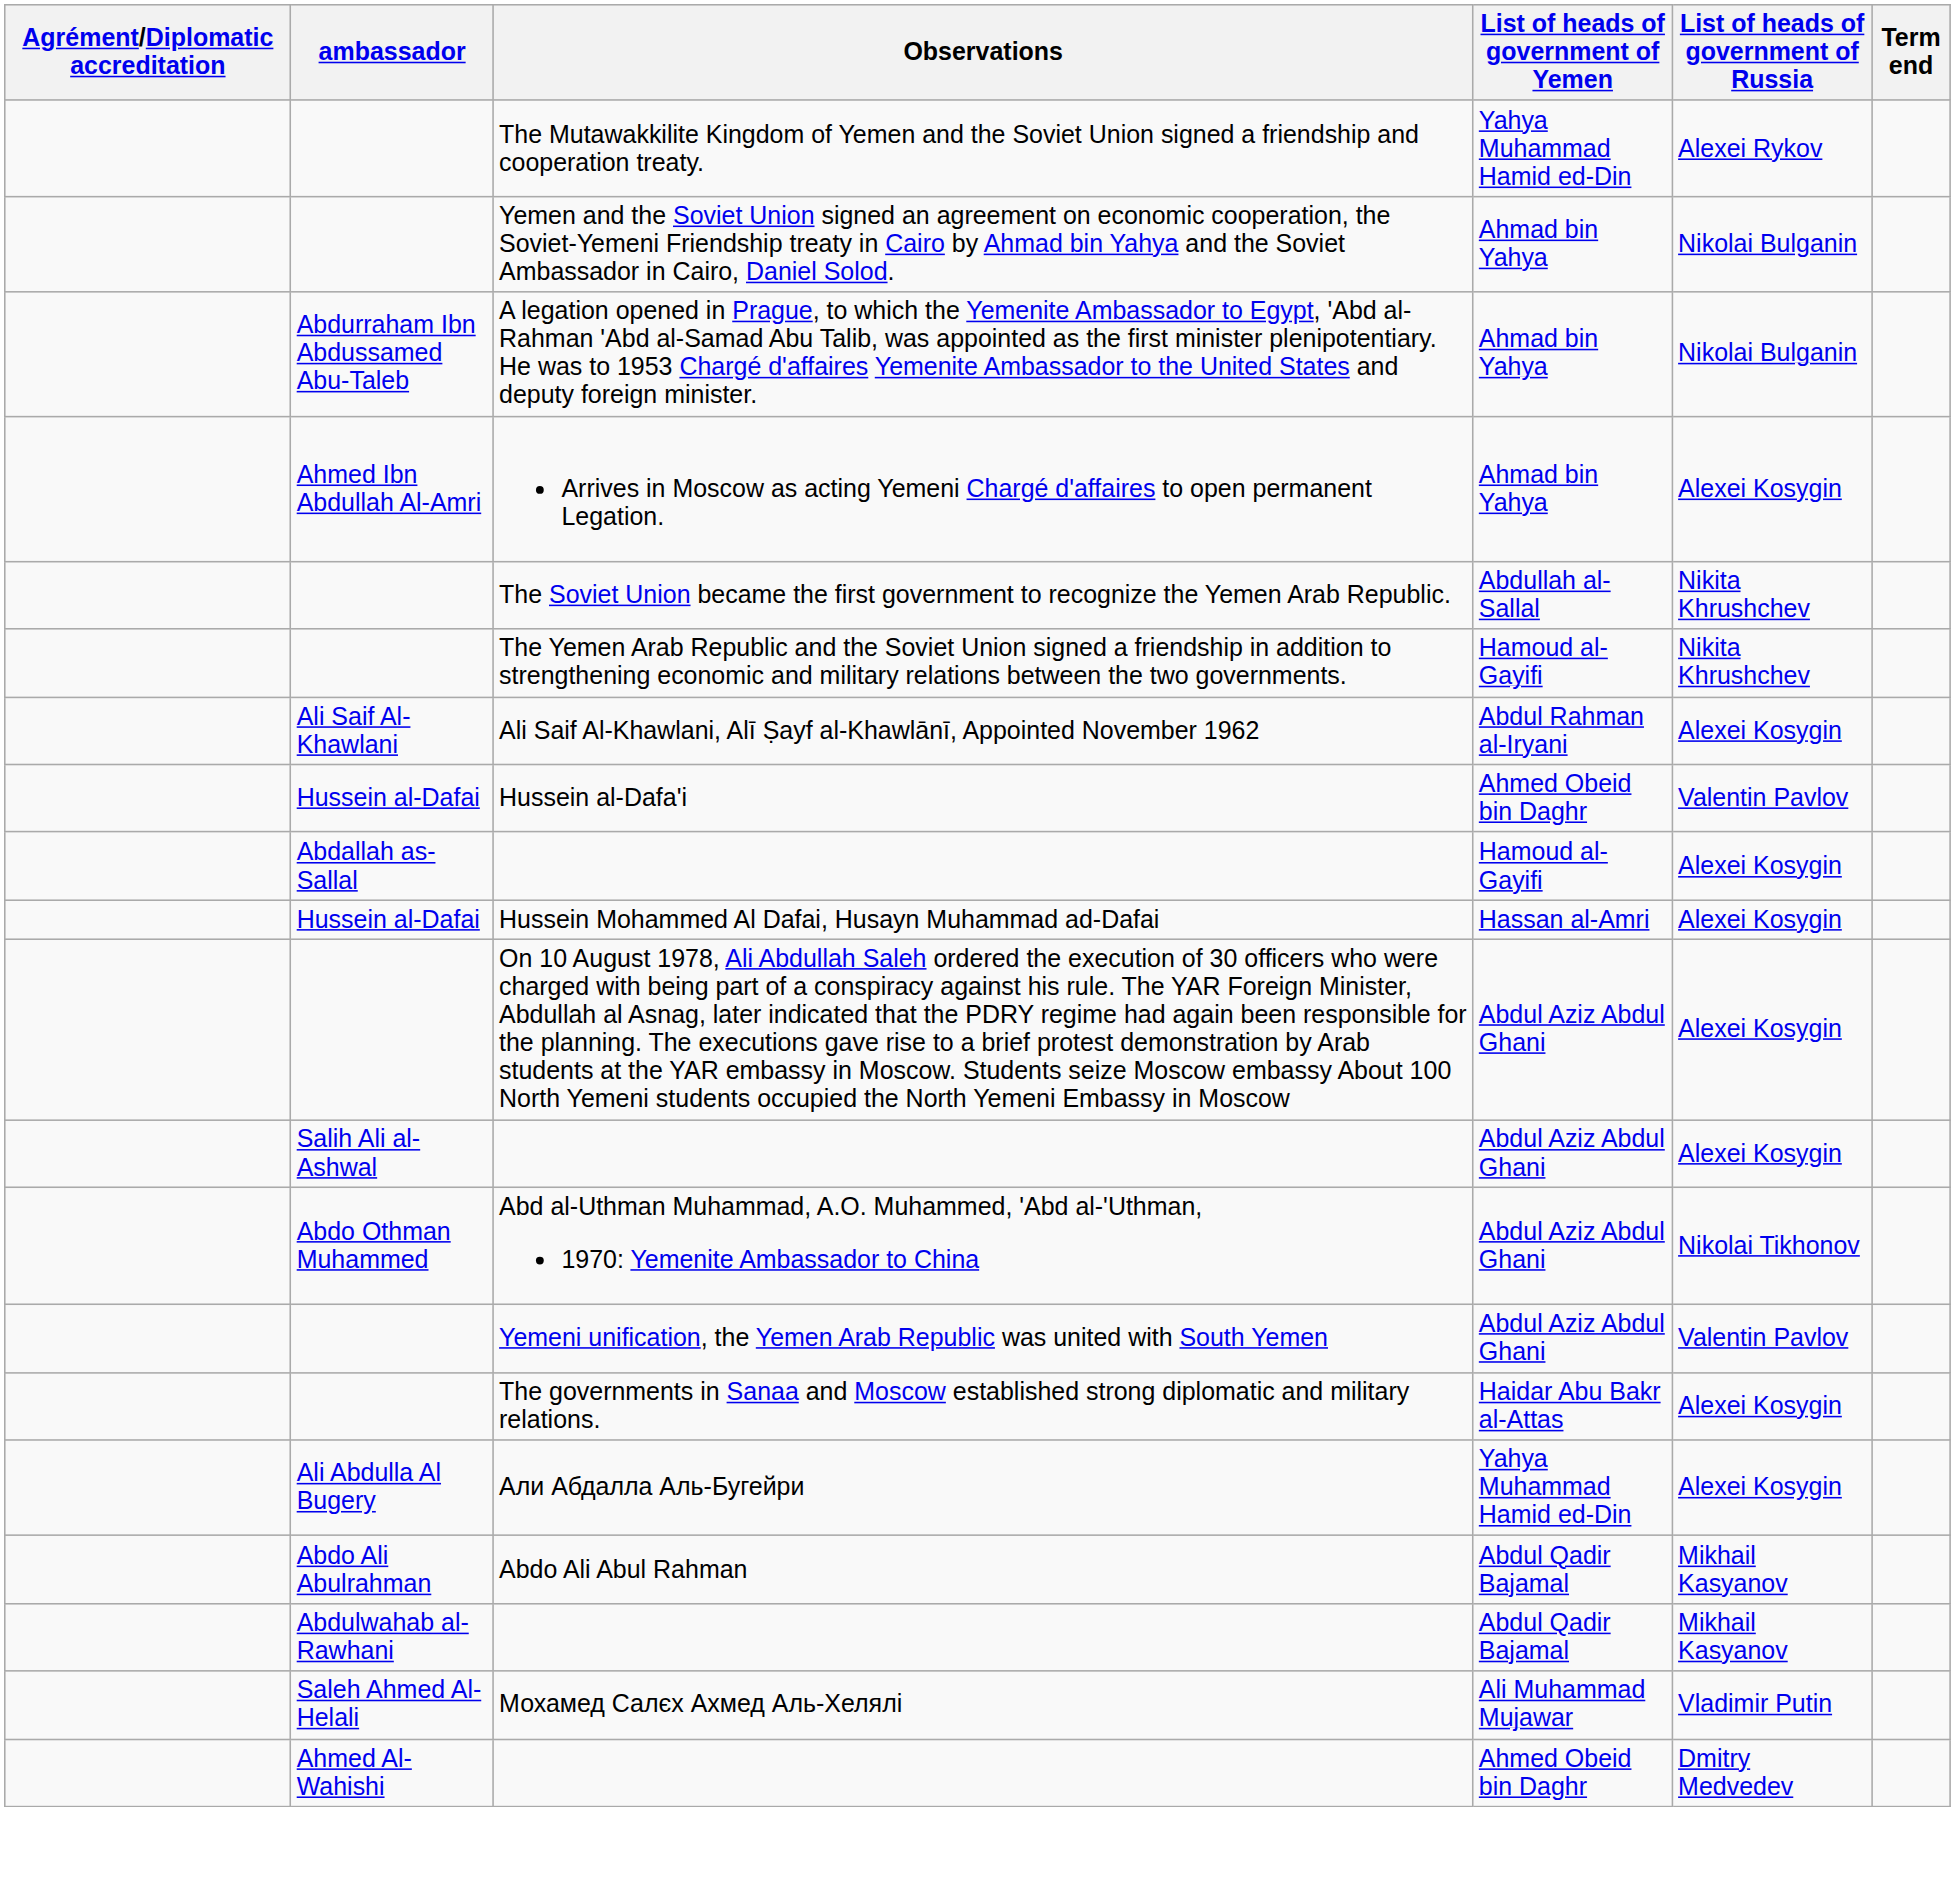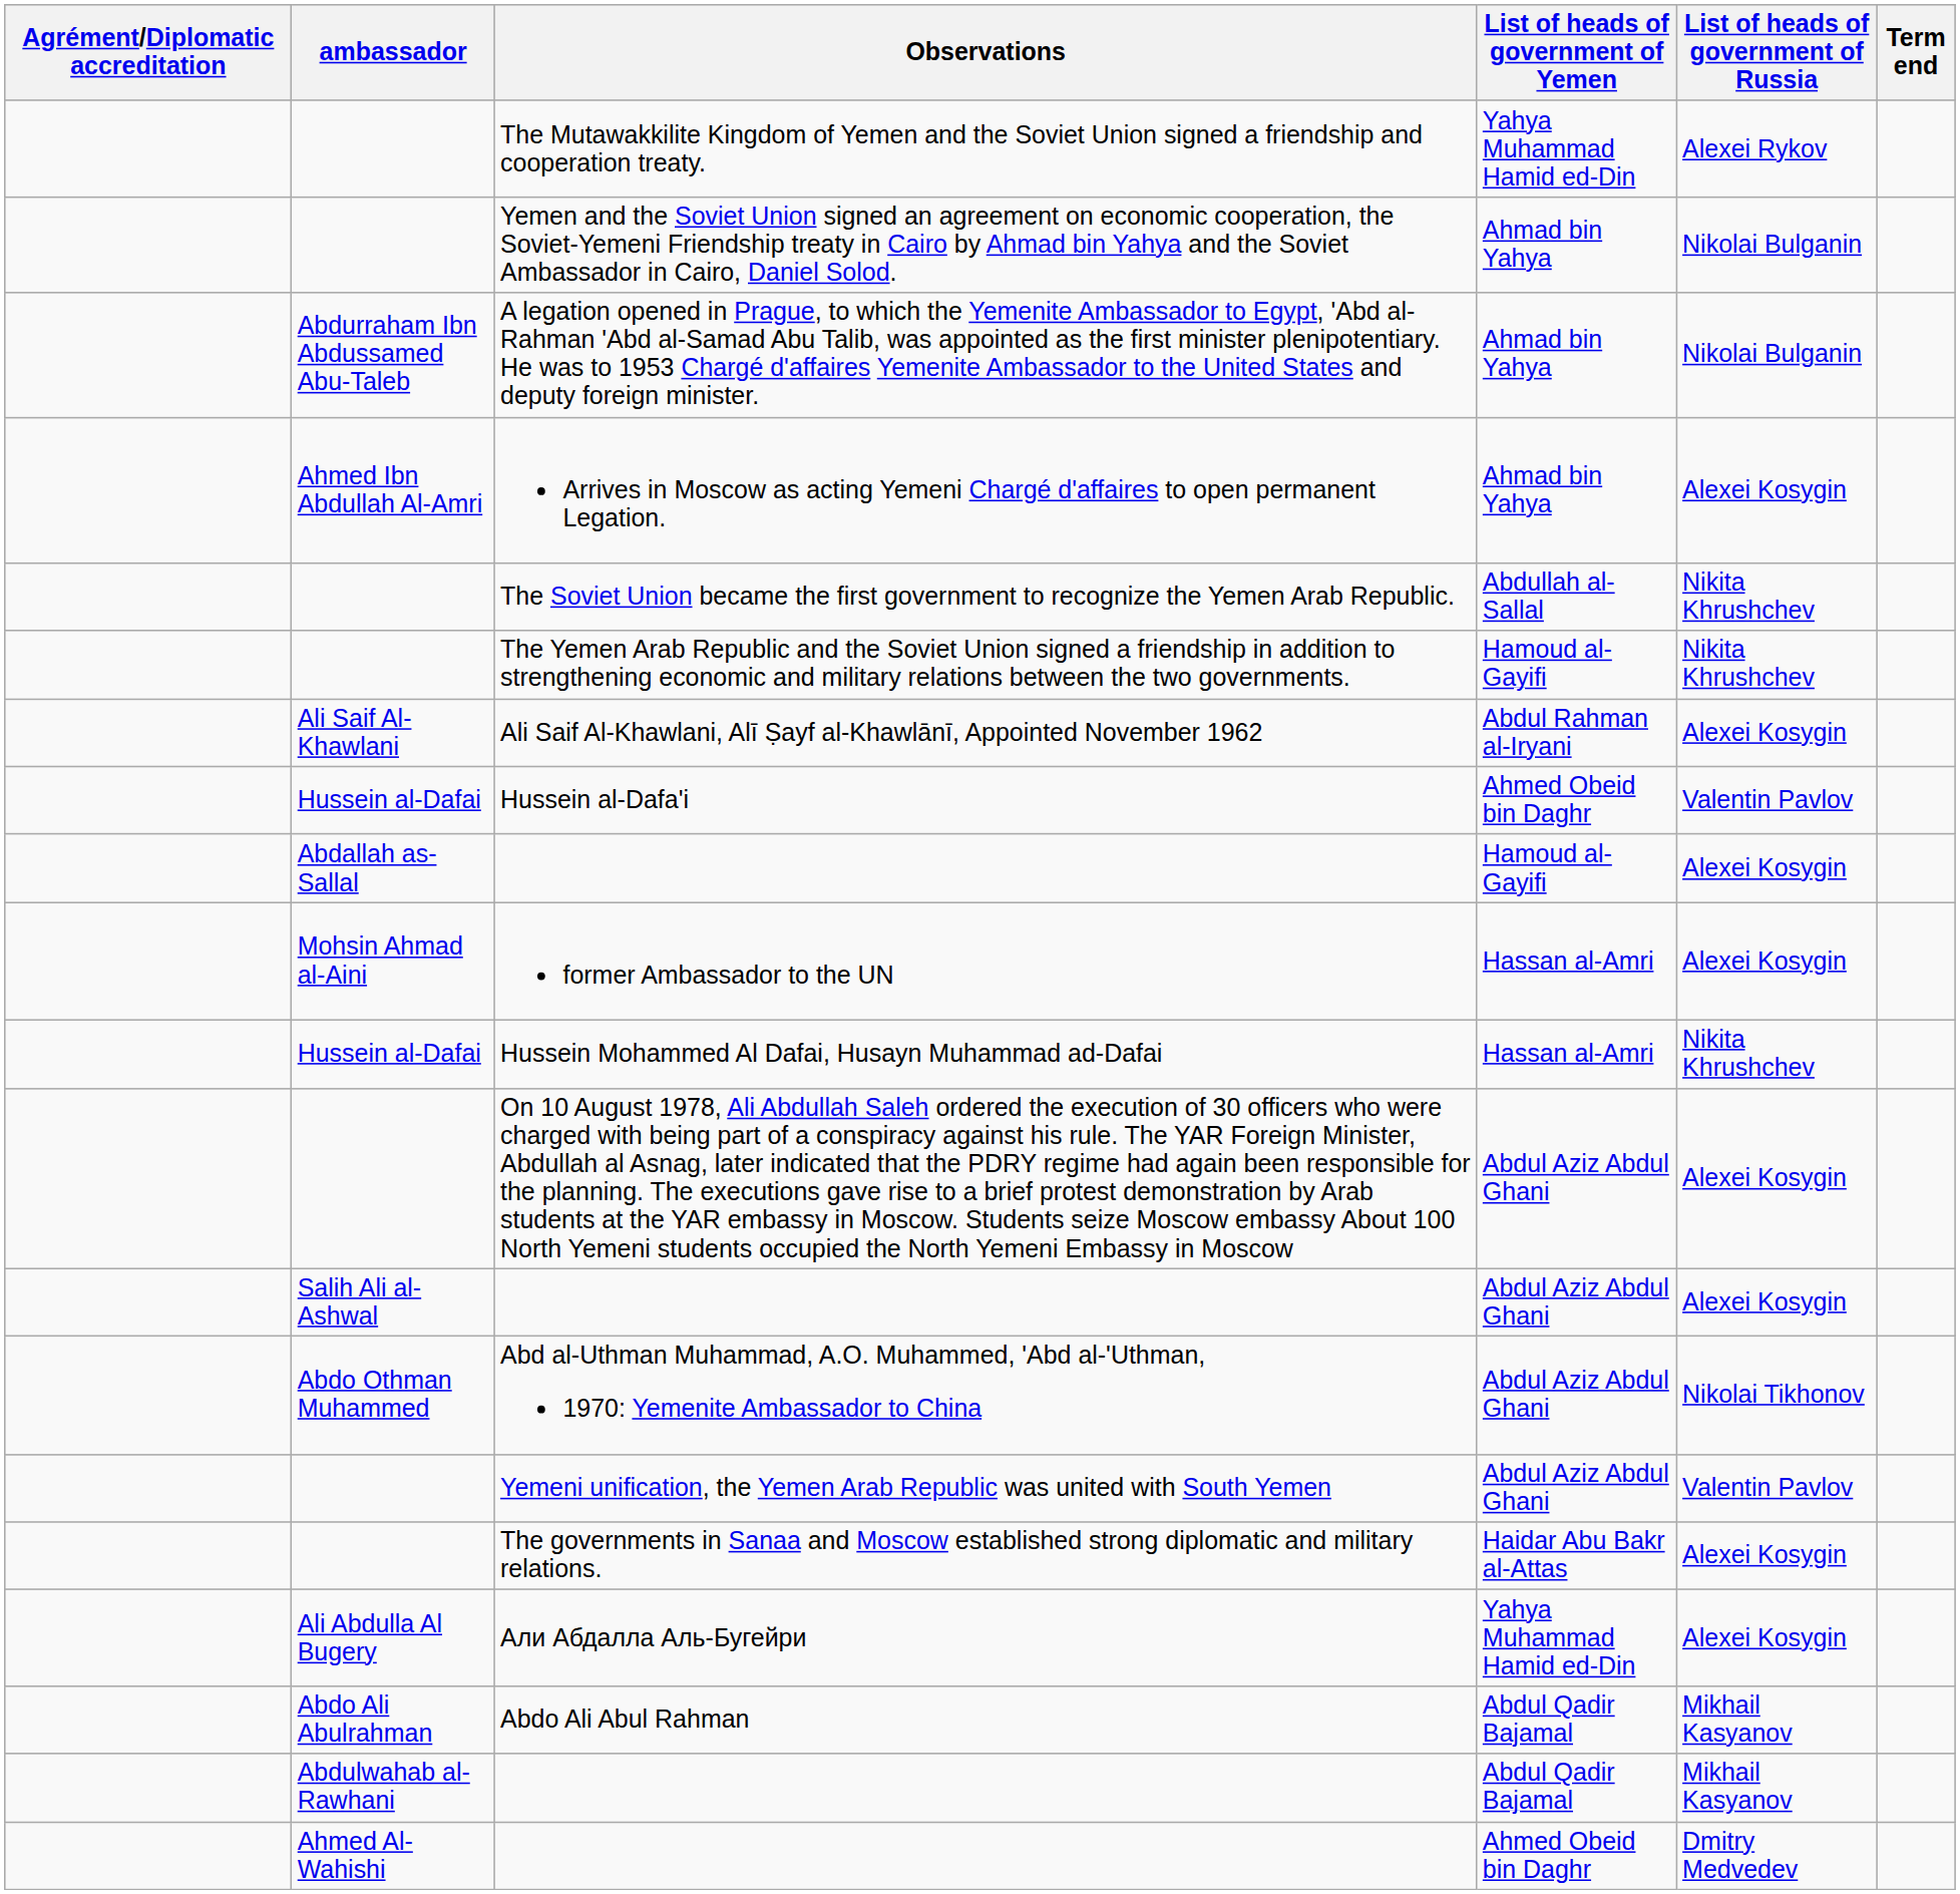 <table class="wikitable sortable">
 <tr>
 <th><a href='#'>Agrément</a>/<a href='#'>Diplomatic accreditation</a></th>
 <th><a href='#'>ambassador</a></th>
 <th>Observations</th>
 <th><a href='#'>List of heads of government of Yemen</a></th>
 <th><a href='#'>List of heads of government of Russia</a></th>
 <th>Term end</th>
 </tr>
 <tr>
 <td></td>
 <td></td>
 <td>The Mutawakkilite Kingdom of Yemen and the Soviet Union signed a friendship and cooperation treaty.</td>
 <td><a href='#'>Yahya Muhammad Hamid ed-Din</a></td>
 <td><a href='#'>Alexei Rykov</a></td>
 <td></td>
 </tr>
 <tr>
 <td></td>
 <td></td>
 <td>Yemen and the <a href='#'>Soviet Union</a> signed an agreement on economic cooperation, the Soviet-Yemeni Friendship treaty in <a href='#'>Cairo</a> by <a href='#'>Ahmad bin Yahya</a> and the Soviet Ambassador in Cairo, <a href='#'>Daniel Solod</a>.</td>
 <td><a href='#'>Ahmad bin Yahya</a></td>
 <td><a href='#'>Nikolai Bulganin</a></td>
 <td></td>
 </tr>
 <tr>
 <td></td>
 <td><a href='#'>Abdurraham Ibn Abdussamed Abu-Taleb</a></td>
 <td>A legation opened in <a href='#'>Prague</a>, to which the <a href='#'>Yemenite Ambassador to Egypt</a>, 'Abd al-Rahman 'Abd al-Samad Abu Talib, was appointed as the first minister plenipotentiary. He was  to 1953 <a href='#'>Chargé d'affaires</a> <a href='#'>Yemenite Ambassador to the United States</a> and deputy foreign minister.</td>
 <td><a href='#'>Ahmad bin Yahya</a></td>
 <td><a href='#'>Nikolai Bulganin</a></td>
 <td></td>
 </tr>
 <tr>
 <td></td>
 <td><a href='#'>Ahmed Ibn Abdullah Al-Amri</a></td>
 <td><br><ul><li>Arrives in Moscow as acting Yemeni <a href='#'>Chargé d'affaires</a> to open permanent Legation.</li></ul></td>
 <td><a href='#'>Ahmad bin Yahya</a></td>
 <td><a href='#'>Alexei Kosygin</a></td>
 <td></td>
 </tr>
 <tr>
 <td></td>
 <td></td>
 <td>The <a href='#'>Soviet Union</a> became the first government to recognize the Yemen Arab Republic.</td>
 <td><a href='#'>Abdullah al-Sallal</a></td>
 <td><a href='#'>Nikita Khrushchev</a></td>
 <td></td>
 </tr>
 <tr>
 <td></td>
 <td></td>
 <td>The Yemen Arab Republic and the Soviet Union signed a friendship in addition to strengthening economic and military relations between the two governments.</td>
 <td><a href='#'>Hamoud al-Gayifi</a></td>
 <td><a href='#'>Nikita Khrushchev</a></td>
 <td></td>
 </tr>
 <tr>
 <td></td>
 <td><a href='#'>Ali Saif Al-Khawlani</a></td>
 <td>Ali Saif Al-Khawlani, Alī Ṣayf al-Khawlānī, Appointed November 1962</td>
 <td><a href='#'>Abdul Rahman al-Iryani</a></td>
 <td><a href='#'>Alexei Kosygin</a></td>
 <td></td>
 </tr>
 <tr>
 <td></td>
 <td><a href='#'>Hussein al-Dafai</a></td>
 <td>Hussein al-Dafa'i</td>
 <td><a href='#'>Ahmed Obeid bin Daghr</a></td>
 <td><a href='#'>Valentin Pavlov</a></td>
 <td></td>
 </tr>
 <tr>
 <td></td>
 <td><a href='#'>Abdallah as-Sallal</a></td>
 <td></td>
 <td><a href='#'>Hamoud al-Gayifi</a></td>
 <td><a href='#'>Alexei Kosygin</a></td>
 <td></td>
 </tr>
 <tr>
 <td></td>
+<td><a href='#'>Mohsin Ahmad al-Aini</a></td>
+<td><br><ul><li>former Ambassador to the UN</li></ul></td>
+<td><a href='#'>Hassan al-Amri</a></td>
+<td><a href='#'>Alexei Kosygin</a></td>
+<td></td>
+</tr>
+<tr>
+<td></td>
 <td><a href='#'>Hussein al-Dafai</a></td>
 <td>Hussein Mohammed Al Dafai, Husayn Muhammad ad-Dafai</td>
 <td><a href='#'>Hassan al-Amri</a></td>
-<td><a href='#'>Alexei Kosygin</a></td>
+<td><a href='#'>Nikita Khrushchev</a></td>
 <td></td>
 </tr>
 <tr>
 <td></td>
 <td></td>
 <td>On 10 August 1978, <a href='#'>Ali Abdullah Saleh</a> ordered the execution of 30 officers who were charged with being part of a conspiracy against his rule. The YAR Foreign Minister, Abdullah al Asnag, later indicated that the PDRY regime had again been responsible for the planning. The executions gave rise to a brief protest demonstration by Arab students at the YAR embassy in Moscow. Students seize Moscow embassy About 100 North Yemeni students occupied the North Yemeni Embassy in Moscow</td>
 <td><a href='#'>Abdul Aziz Abdul Ghani</a></td>
 <td><a href='#'>Alexei Kosygin</a></td>
 <td></td>
 </tr>
 <tr>
 <td></td>
 <td><a href='#'>Salih Ali al-Ashwal</a></td>
 <td></td>
 <td><a href='#'>Abdul Aziz Abdul Ghani</a></td>
 <td><a href='#'>Alexei Kosygin</a></td>
 <td></td>
 </tr>
 <tr>
 <td></td>
 <td><a href='#'>Abdo Othman Muhammed</a></td>
 <td>Abd al-Uthman Muhammad, A.O. Muhammed, 'Abd al-'Uthman,<br><ul><li>1970: <a href='#'>Yemenite Ambassador to China</a></li></ul></td>
 <td><a href='#'>Abdul Aziz Abdul Ghani</a></td>
 <td><a href='#'>Nikolai Tikhonov</a></td>
 <td></td>
 </tr>
 <tr>
 <td></td>
 <td></td>
 <td><a href='#'>Yemeni unification</a>, the <a href='#'>Yemen Arab Republic</a> was united with <a href='#'>South Yemen</a></td>
 <td><a href='#'>Abdul Aziz Abdul Ghani</a></td>
 <td><a href='#'>Valentin Pavlov</a></td>
 <td></td>
 </tr>
 <tr>
 <td></td>
 <td></td>
 <td>The governments in <a href='#'>Sanaa</a> and <a href='#'>Moscow</a> established strong diplomatic and military relations.</td>
 <td><a href='#'>Haidar Abu Bakr al-Attas</a></td>
 <td><a href='#'>Alexei Kosygin</a></td>
 <td></td>
 </tr>
 <tr>
 <td></td>
 <td><a href='#'>Ali Abdulla Al Bugery</a></td>
 <td>Али Абдалла Аль-Бугейри</td>
 <td><a href='#'>Yahya Muhammad Hamid ed-Din</a></td>
 <td><a href='#'>Alexei Kosygin</a></td>
 <td></td>
 </tr>
 <tr>
 <td></td>
 <td><a href='#'>Abdo Ali Abulrahman</a></td>
 <td>Abdo Ali Abul Rahman</td>
 <td><a href='#'>Abdul Qadir Bajamal</a></td>
 <td><a href='#'>Mikhail Kasyanov</a></td>
 <td></td>
 </tr>
 <tr>
 <td></td>
 <td><a href='#'>Abdulwahab al-Rawhani</a></td>
 <td></td>
 <td><a href='#'>Abdul Qadir Bajamal</a></td>
 <td><a href='#'>Mikhail Kasyanov</a></td>
 <td></td>
 </tr>
 <tr>
 <td></td>
-<td><a href='#'>Saleh Ahmed Al-Helali</a></td>
-<td>Мохамед Салєх Ахмед Аль-Хелялі</td>
-<td><a href='#'>Ali Muhammad Mujawar</a></td>
-<td><a href='#'>Vladimir Putin</a></td>
-<td></td>
-</tr>
-<tr>
-<td></td>
 <td><a href='#'>Ahmed Al-Wahishi</a></td>
 <td></td>
 <td><a href='#'>Ahmed Obeid bin Daghr</a></td>
 <td><a href='#'>Dmitry Medvedev</a></td>
 <td></td>
 </tr>
 </table>
